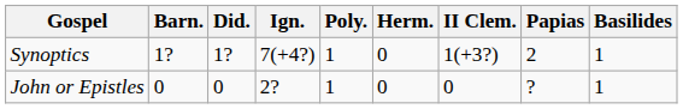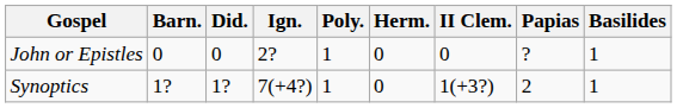 <table class="wikitable"px>
 <tr>
 <th><strong>Gospel</strong></th>
 <th>Barn.</th>
 <th>Did.</th>
 <th>Ign.</th>
 <th>Poly.</th>
 <th>Herm.</th>
 <th>II Clem.</th>
 <th>Papias</th>
 <th>Basilides</th>
 </tr>
 <tr>
+<td><em>John or Epistles</em></td>
+<td>0</td>
+<td>0</td>
+<td>2?</td>
+<td>1</td>
+<td>0</td>
+<td>0</td>
+<td>?</td>
+<td>1</td>
+</tr>
+<tr>
 <td><em>Synoptics</em></td>
 <td>1?</td>
 <td>1?</td>
 <td>7(+4?)</td>
 <td>1</td>
 <td>0</td>
 <td>1(+3?)</td>
 <td>2</td>
 <td>1</td>
 </tr>
-<tr>
-<td><em>John or Epistles</em></td>
-<td>0</td>
-<td>0</td>
-<td>2?</td>
-<td>1</td>
-<td>0</td>
-<td>0</td>
-<td>?</td>
-<td>1</td>
-</tr>
 </table>
